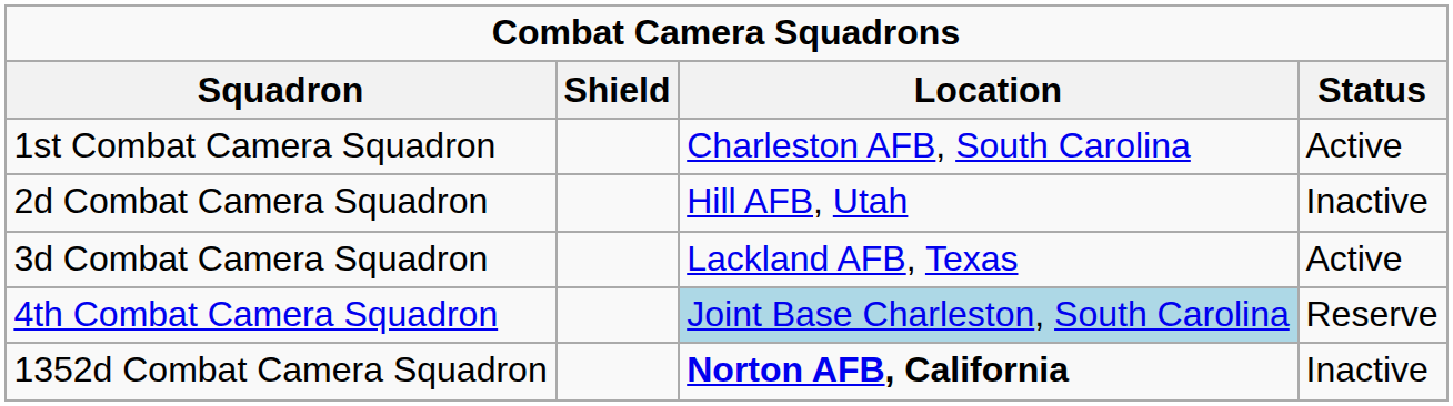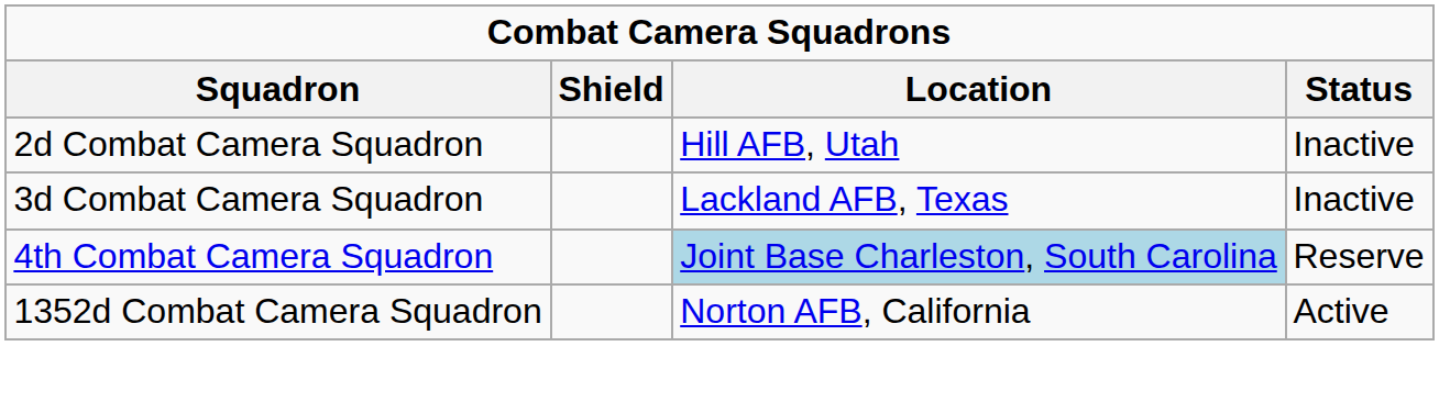 <table class="wikitable">
 <tr>
 <td colspan="4" align="center"><strong>Combat Camera Squadrons</strong></td>
 </tr>
 <tr>
 <th>Squadron</th>
 <th>Shield</th>
 <th>Location</th>
 <th>Status</th>
 </tr>
 <tr>
-<td>1st Combat Camera Squadron</td>
-<td></td>
-<td><a href='#'>Charleston AFB</a>, <a href='#'>South Carolina</a></td>
-<td>Active</td>
-</tr>
-<tr>
 <td>2d Combat Camera Squadron</td>
 <td></td>
 <td><a href='#'>Hill AFB</a>, <a href='#'>Utah</a></td>
 <td>Inactive</td>
 </tr>
 <tr>
 <td>3d Combat Camera Squadron</td>
 <td></td>
 <td><a href='#'>Lackland AFB</a>, <a href='#'>Texas</a></td>
-<td>Active</td>
+<td>Inactive</td>
 </tr>
 <tr>
 <td><a href='#'>4th Combat Camera Squadron</a></td>
 <td></td>
 <td style="background: lightblue;"><a href='#'>Joint Base Charleston</a>, <a href='#'>South Carolina</a></td>
 <td>Reserve</td>
 </tr>
 <tr>
 <td>1352d Combat Camera Squadron</td>
 <td></td>
-<td><strong><a href='#'>Norton AFB</a>, California</strong></td>
-<td>Inactive</td>
+<td><a href='#'>Norton AFB</a>, California</td>
+<td>Active</td>
 </tr>
 <tr>
 </tr>
 </table>
